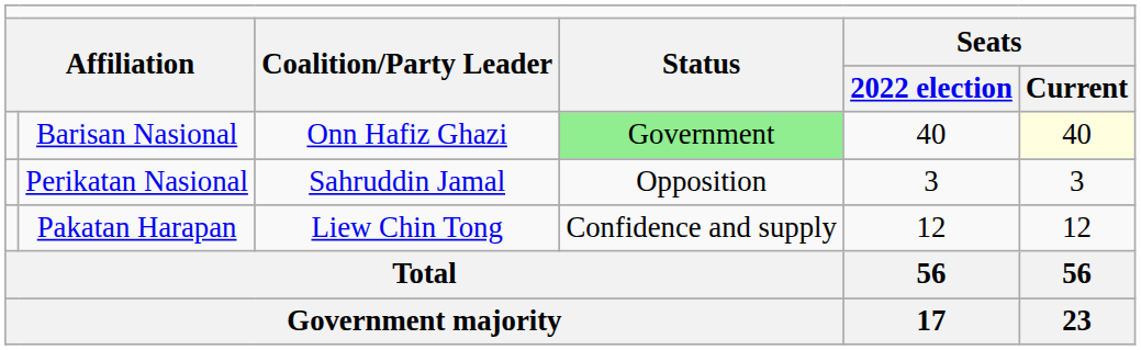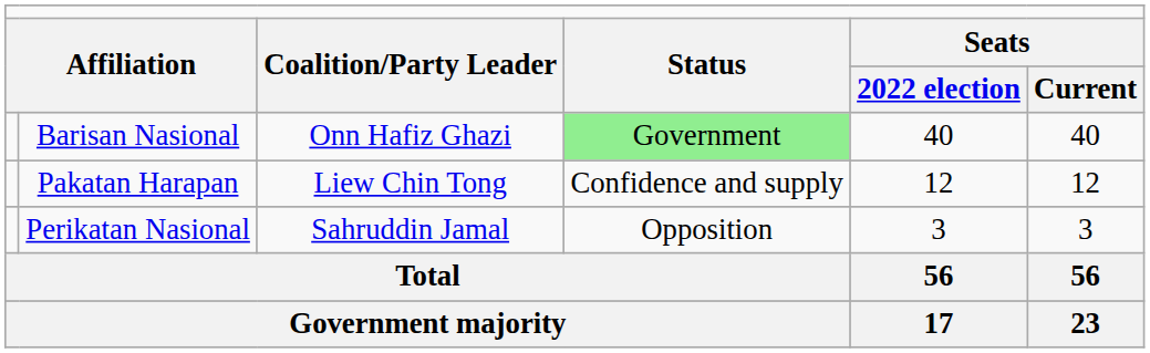 <table class="wikitable" style="text-align:center">
 <tr>
 <td colspan=6></td>
 </tr>
 <tr>
 <th colspan="2" rowspan="2">Affiliation</th>
 <th rowspan="2">Coalition/Party Leader</th>
 <th rowspan="2">Status</th>
 <th colspan="2">Seats</th>
 </tr>
 <tr>
 <th><a href='#'>2022 election</a></th>
 <th>Current</th>
 </tr>
 <tr>
 <td></td>
 <td><a href='#'>Barisan Nasional</a></td>
 <td><a href='#'>Onn Hafiz Ghazi</a></td>
 <td style="background: lightgreen;">Government</td>
 <td>40</td>
-<td style="background: lightyellow;">40</td>
+<td>40</td>
+</tr>
+<tr>
+<td></td>
+<td><a href='#'>Pakatan Harapan</a></td>
+<td><a href='#'>Liew Chin Tong</a></td>
+<td>Confidence and supply</td>
+<td>12</td>
+<td>12</td>
 </tr>
 <tr>
 <td></td>
 <td><a href='#'>Perikatan Nasional</a></td>
 <td><a href='#'>Sahruddin Jamal</a></td>
 <td>Opposition</td>
 <td>3</td>
 <td>3</td>
-</tr>
-<tr>
-<td></td>
-<td><a href='#'>Pakatan Harapan</a></td>
-<td><a href='#'>Liew Chin Tong</a></td>
-<td>Confidence and supply</td>
-<td>12</td>
-<td>12</td>
 </tr>
 <tr>
 <th colspan="4">Total</th>
 <th>56</th>
 <th>56</th>
 </tr>
 <tr>
 <th colspan="4">Government majority</th>
 <th>17</th>
 <th>23</th>
 </tr>
 </table>
